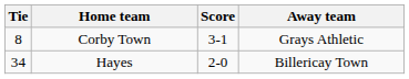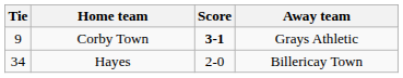 <table class="wikitable" style="text-align:center;">
 <tr>
 <th width=20>Tie</th>
 <th width=175>Home team</th>
 <th width=20>Score</th>
 <th width=175>Away team</th>
 </tr>
 <tr>
-<td>8</td>
+<td>9</td>
 <td>Corby Town</td>
-<td>3-1</td>
+<td><strong>3-1</strong></td>
 <td>Grays Athletic</td>
 </tr>
 <tr>
 <td>34</td>
 <td>Hayes</td>
 <td>2-0</td>
 <td>Billericay Town</td>
 </tr>
 </table>
